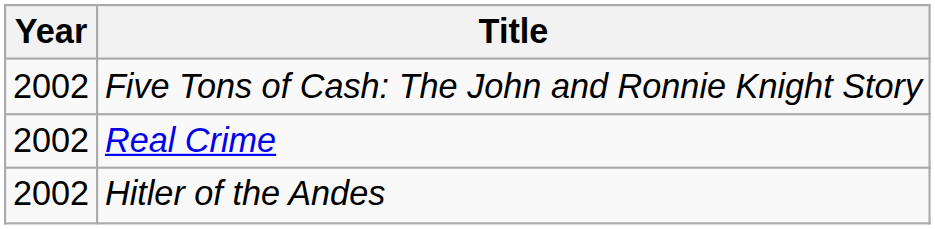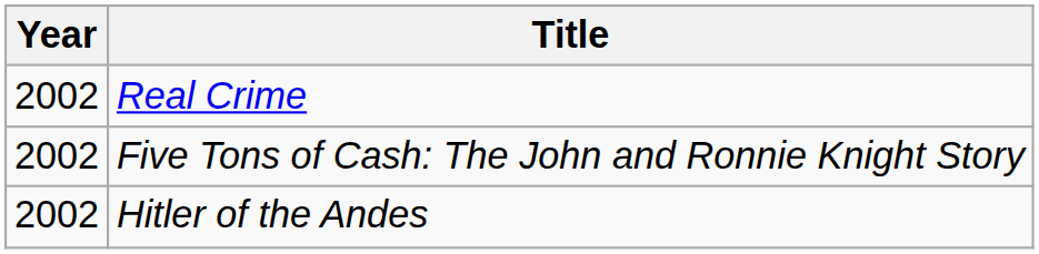 <table class="wikitable sortable">
 <tr>
 <th>Year</th>
 <th>Title</th>
 </tr>
 <tr>
 <td>2002</td>
-<td><em>Five Tons of Cash: The John and Ronnie Knight Story</em></td>
+<td><em><a href='#'>Real Crime</a></em></td>
 </tr>
 <tr>
 <td>2002</td>
-<td><em><a href='#'>Real Crime</a></em></td>
+<td><em>Five Tons of Cash: The John and Ronnie Knight Story</em></td>
 </tr>
 <tr>
 <td>2002</td>
 <td><em>Hitler of the Andes</em></td>
 </tr>
 </table>
